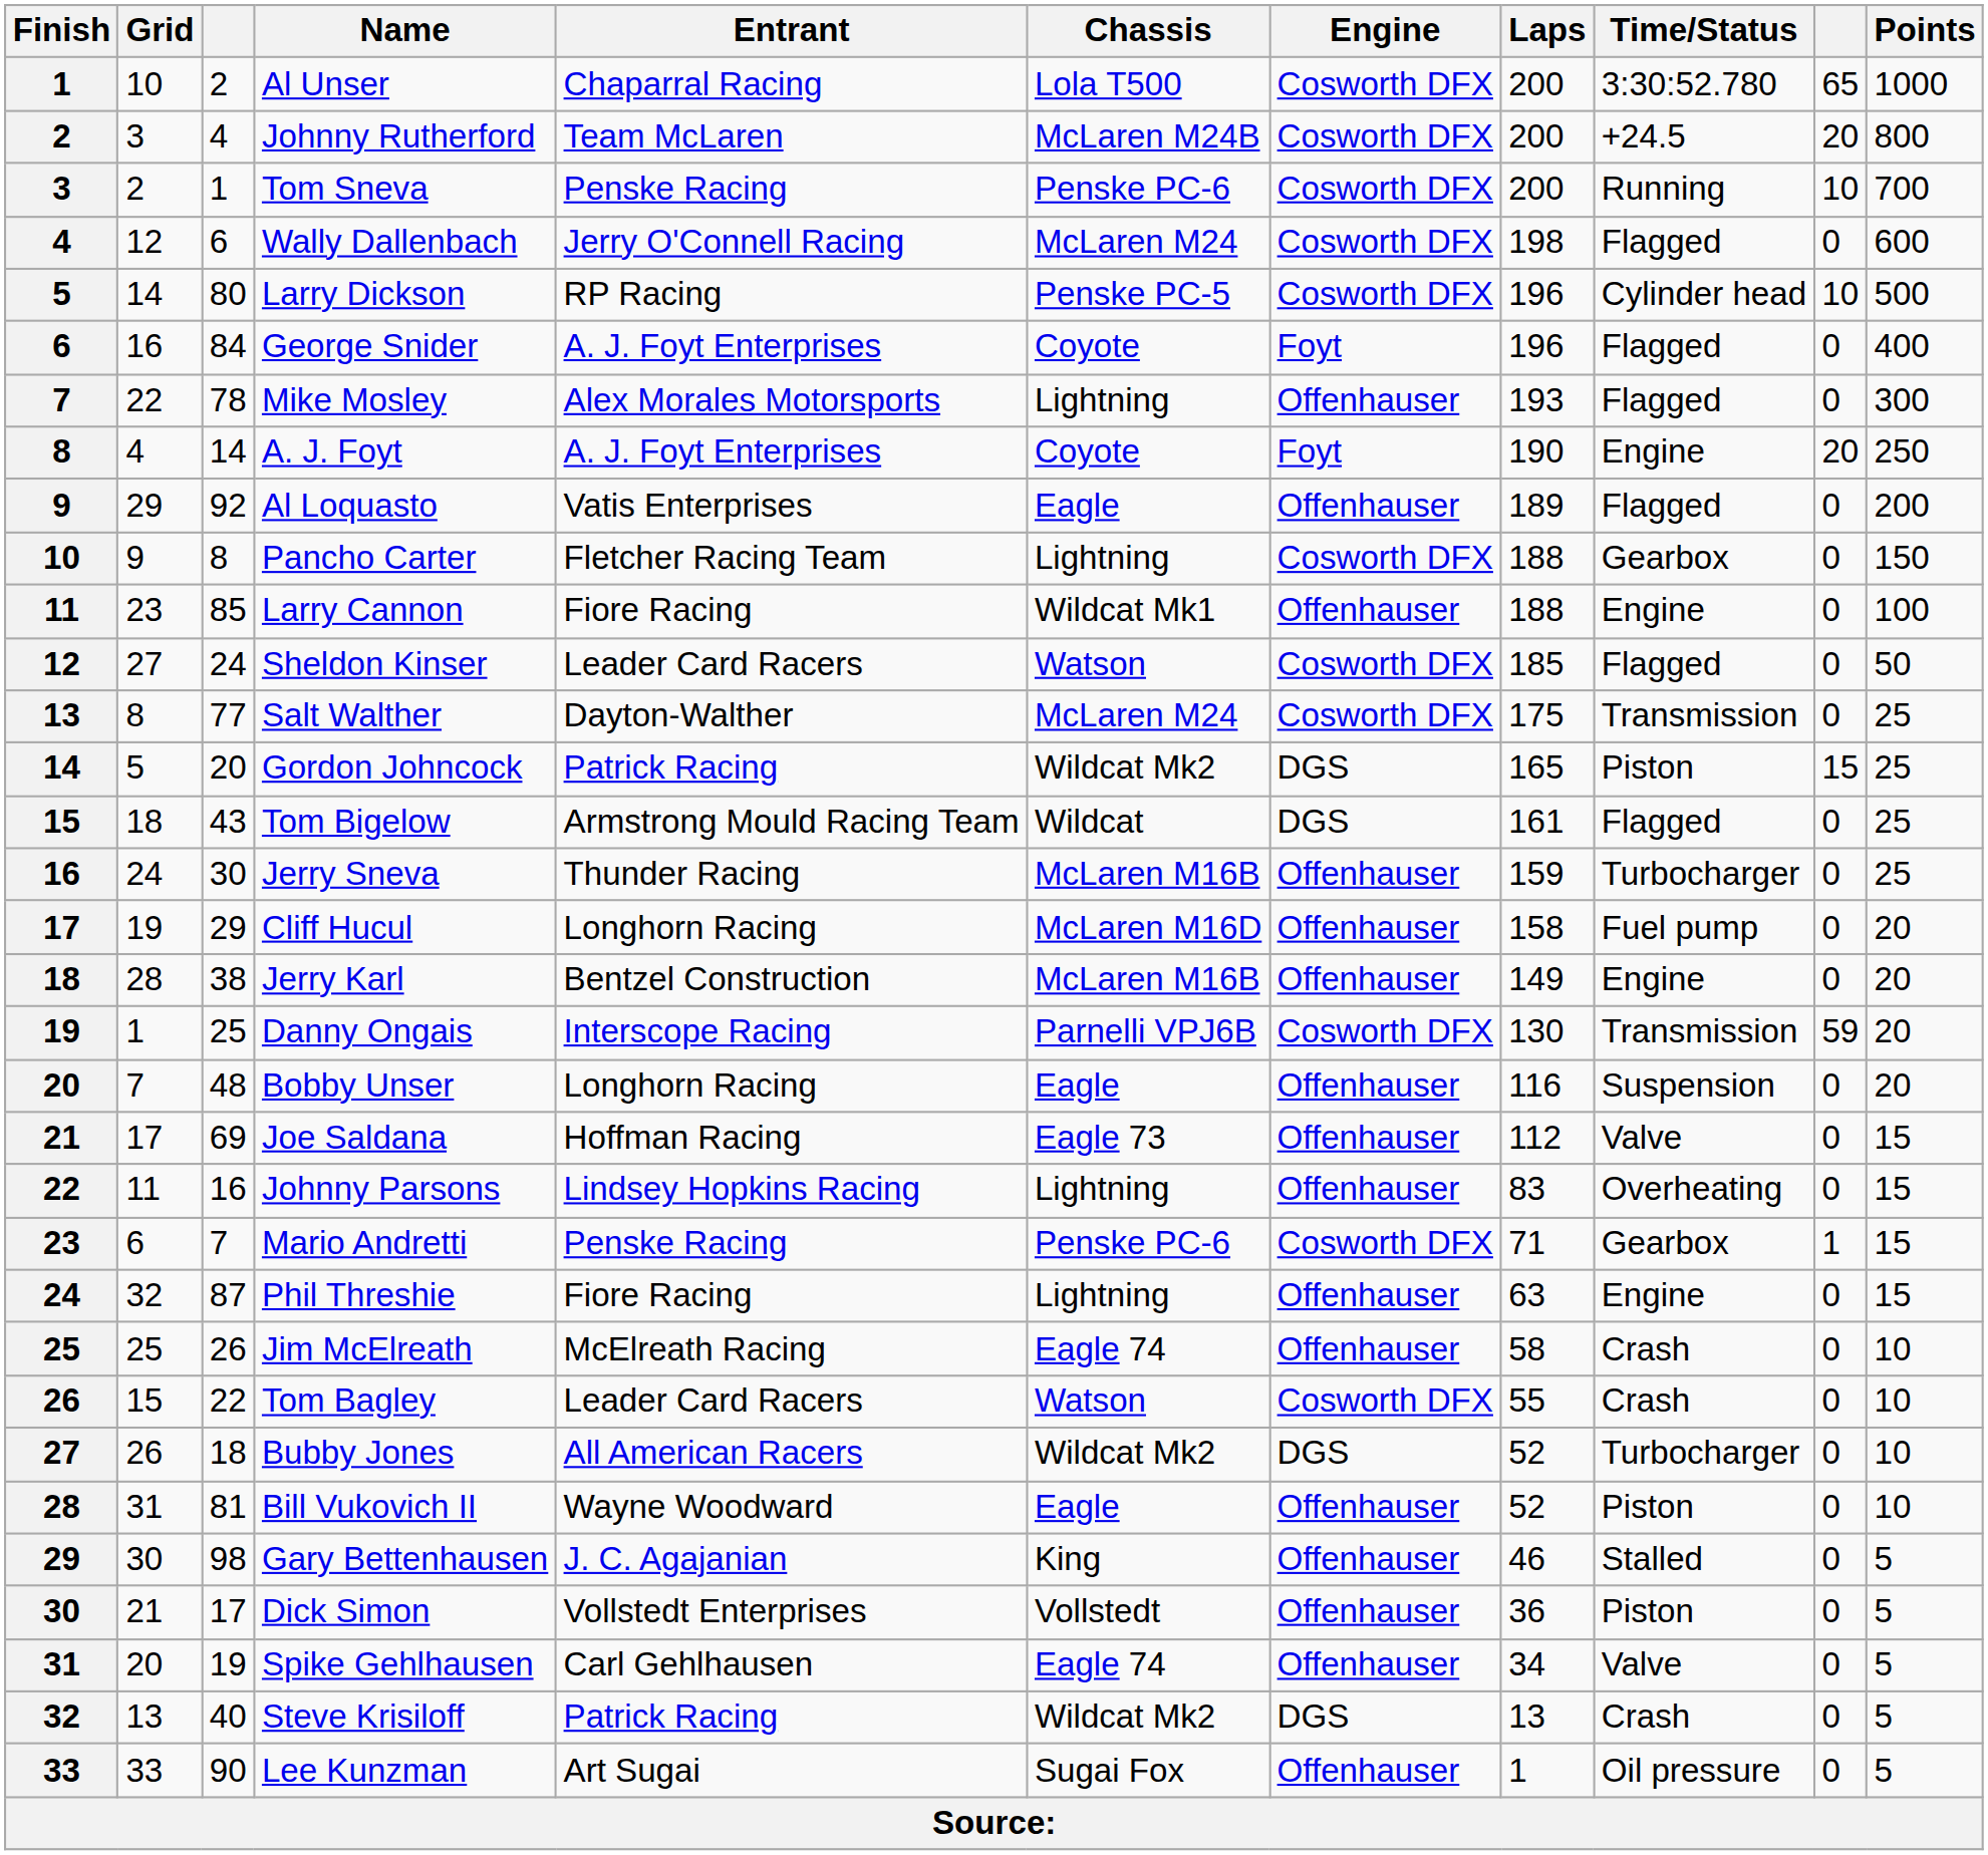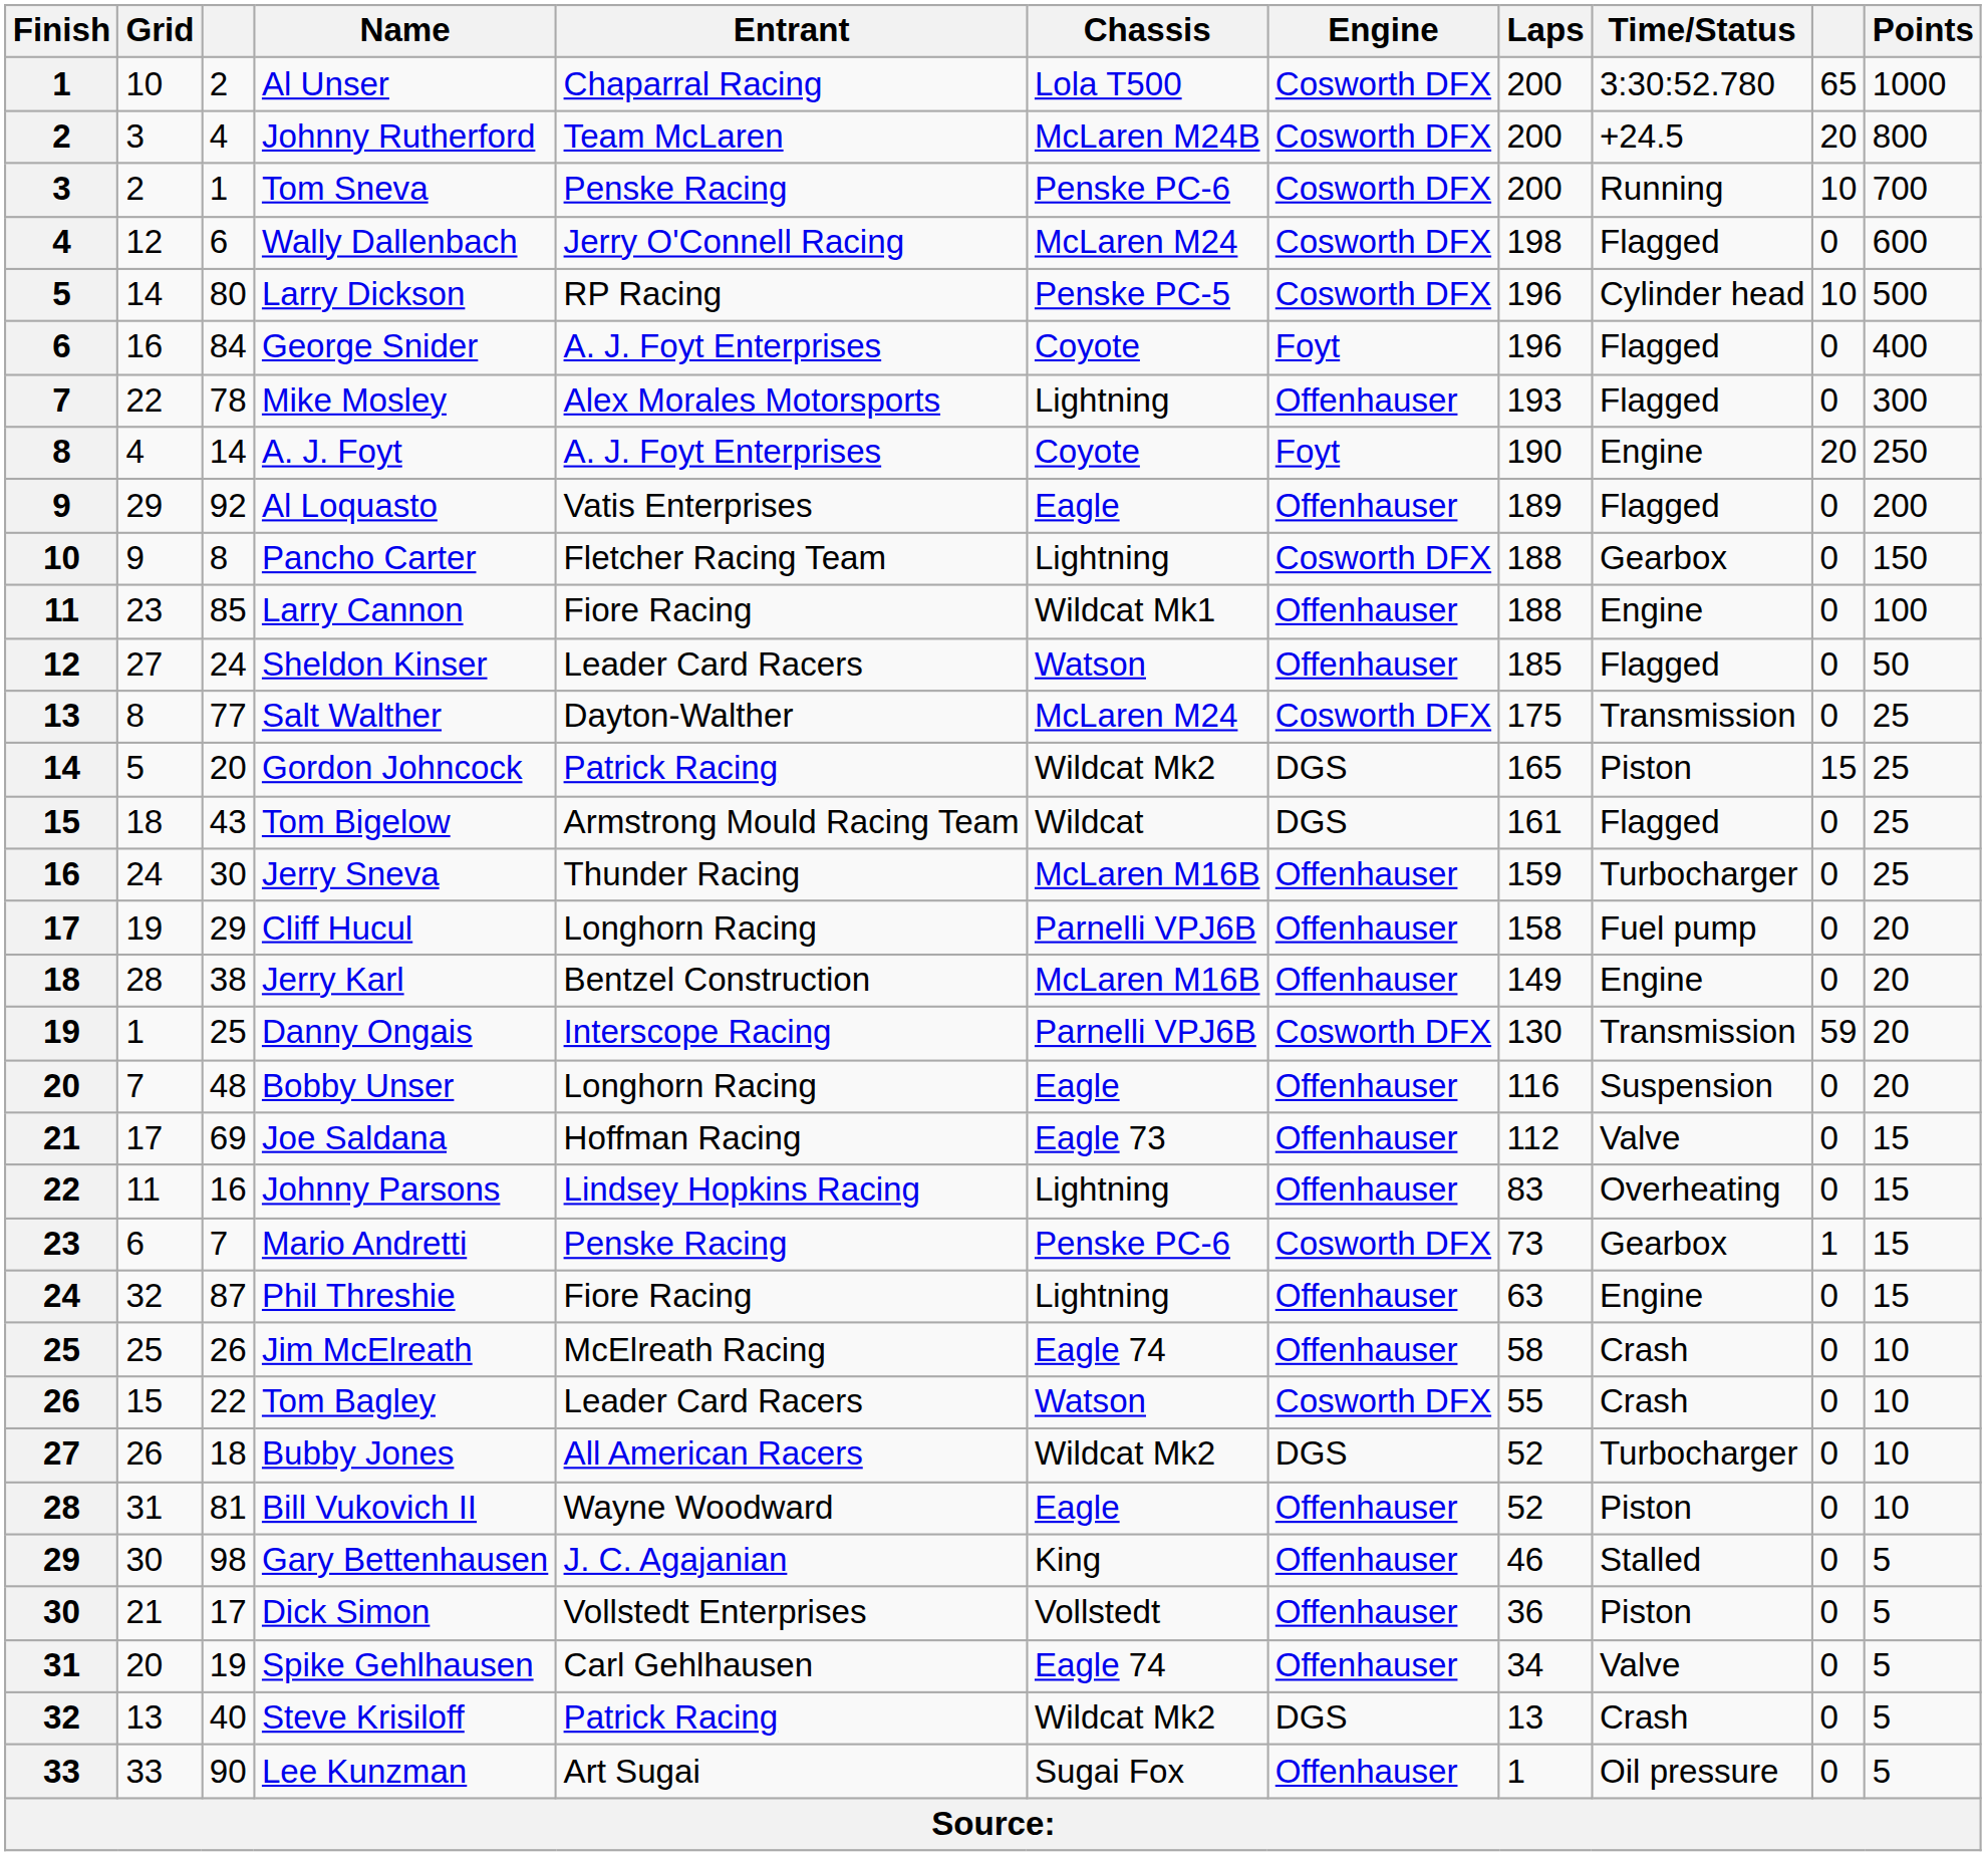 <table class="wikitable">
 <tr>
 <th>Finish</th>
 <th>Grid</th>
 <th></th>
 <th>Name</th>
 <th>Entrant</th>
 <th>Chassis</th>
 <th>Engine</th>
 <th>Laps</th>
 <th>Time/Status</th>
 <th></th>
 <th>Points</th>
 </tr>
 <tr>
 <th>1</th>
 <td>10</td>
 <td>2</td>
 <td> <a href='#'>Al Unser</a></td>
 <td><a href='#'>Chaparral Racing</a></td>
 <td><a href='#'>Lola T500</a></td>
 <td><a href='#'>Cosworth DFX</a></td>
 <td>200</td>
 <td>3:30:52.780</td>
 <td>65</td>
 <td>1000</td>
 </tr>
 <tr>
 <th>2</th>
 <td>3</td>
 <td>4</td>
 <td> <a href='#'>Johnny Rutherford</a></td>
 <td><a href='#'>Team McLaren</a></td>
 <td><a href='#'>McLaren M24B</a></td>
 <td><a href='#'>Cosworth DFX</a></td>
 <td>200</td>
 <td>+24.5</td>
 <td>20</td>
 <td>800</td>
 </tr>
 <tr>
 <th>3</th>
 <td>2</td>
 <td>1</td>
 <td> <a href='#'>Tom Sneva</a></td>
 <td><a href='#'>Penske Racing</a></td>
 <td><a href='#'>Penske PC-6</a></td>
 <td><a href='#'>Cosworth DFX</a></td>
 <td>200</td>
 <td>Running</td>
 <td>10</td>
 <td>700</td>
 </tr>
 <tr>
 <th>4</th>
 <td>12</td>
 <td>6</td>
 <td> <a href='#'>Wally Dallenbach</a></td>
 <td><a href='#'>Jerry O'Connell Racing</a></td>
 <td><a href='#'>McLaren M24</a></td>
 <td><a href='#'>Cosworth DFX</a></td>
 <td>198</td>
 <td>Flagged</td>
 <td>0</td>
 <td>600</td>
 </tr>
 <tr>
 <th>5</th>
 <td>14</td>
 <td>80</td>
 <td> <a href='#'>Larry Dickson</a></td>
 <td>RP Racing</td>
 <td><a href='#'>Penske PC-5</a></td>
 <td><a href='#'>Cosworth DFX</a></td>
 <td>196</td>
 <td>Cylinder head</td>
 <td>10</td>
 <td>500</td>
 </tr>
 <tr>
 <th>6</th>
 <td>16</td>
 <td>84</td>
 <td> <a href='#'>George Snider</a></td>
 <td><a href='#'>A. J. Foyt Enterprises</a></td>
 <td><a href='#'>Coyote</a></td>
 <td><a href='#'>Foyt</a></td>
 <td>196</td>
 <td>Flagged</td>
 <td>0</td>
 <td>400</td>
 </tr>
 <tr>
 <th>7</th>
 <td>22</td>
 <td>78</td>
 <td> <a href='#'>Mike Mosley</a></td>
 <td><a href='#'>Alex Morales Motorsports</a></td>
 <td>Lightning</td>
 <td><a href='#'>Offenhauser</a></td>
 <td>193</td>
 <td>Flagged</td>
 <td>0</td>
 <td>300</td>
 </tr>
 <tr>
 <th>8</th>
 <td>4</td>
 <td>14</td>
 <td> <a href='#'>A. J. Foyt</a></td>
 <td><a href='#'>A. J. Foyt Enterprises</a></td>
 <td><a href='#'>Coyote</a></td>
 <td><a href='#'>Foyt</a></td>
 <td>190</td>
 <td>Engine</td>
 <td>20</td>
 <td>250</td>
 </tr>
 <tr>
 <th>9</th>
 <td>29</td>
 <td>92</td>
 <td> <a href='#'>Al Loquasto</a></td>
 <td>Vatis Enterprises</td>
 <td><a href='#'>Eagle</a></td>
 <td><a href='#'>Offenhauser</a></td>
 <td>189</td>
 <td>Flagged</td>
 <td>0</td>
 <td>200</td>
 </tr>
 <tr>
 <th>10</th>
 <td>9</td>
 <td>8</td>
 <td> <a href='#'>Pancho Carter</a></td>
 <td>Fletcher Racing Team</td>
 <td>Lightning</td>
 <td><a href='#'>Cosworth DFX</a></td>
 <td>188</td>
 <td>Gearbox</td>
 <td>0</td>
 <td>150</td>
 </tr>
 <tr>
 <th>11</th>
 <td>23</td>
 <td>85</td>
 <td> <a href='#'>Larry Cannon</a></td>
 <td>Fiore Racing</td>
 <td>Wildcat Mk1</td>
 <td><a href='#'>Offenhauser</a></td>
 <td>188</td>
 <td>Engine</td>
 <td>0</td>
 <td>100</td>
 </tr>
 <tr>
 <th>12</th>
 <td>27</td>
 <td>24</td>
 <td> <a href='#'>Sheldon Kinser</a></td>
 <td>Leader Card Racers</td>
 <td><a href='#'>Watson</a></td>
-<td><a href='#'>Cosworth DFX</a></td>
+<td><a href='#'>Offenhauser</a></td>
 <td>185</td>
 <td>Flagged</td>
 <td>0</td>
 <td>50</td>
 </tr>
 <tr>
 <th>13</th>
 <td>8</td>
 <td>77</td>
 <td> <a href='#'>Salt Walther</a></td>
 <td>Dayton-Walther</td>
 <td><a href='#'>McLaren M24</a></td>
 <td><a href='#'>Cosworth DFX</a></td>
 <td>175</td>
 <td>Transmission</td>
 <td>0</td>
 <td>25</td>
 </tr>
 <tr>
 <th>14</th>
 <td>5</td>
 <td>20</td>
 <td> <a href='#'>Gordon Johncock</a></td>
 <td><a href='#'>Patrick Racing</a></td>
 <td>Wildcat Mk2</td>
 <td>DGS</td>
 <td>165</td>
 <td>Piston</td>
 <td>15</td>
 <td>25</td>
 </tr>
 <tr>
 <th>15</th>
 <td>18</td>
 <td>43</td>
 <td> <a href='#'>Tom Bigelow</a></td>
 <td>Armstrong Mould Racing Team</td>
 <td>Wildcat</td>
 <td>DGS</td>
 <td>161</td>
 <td>Flagged</td>
 <td>0</td>
 <td>25</td>
 </tr>
 <tr>
 <th>16</th>
 <td>24</td>
 <td>30</td>
 <td> <a href='#'>Jerry Sneva</a></td>
 <td>Thunder Racing</td>
 <td><a href='#'>McLaren M16B</a></td>
 <td><a href='#'>Offenhauser</a></td>
 <td>159</td>
 <td>Turbocharger</td>
 <td>0</td>
 <td>25</td>
 </tr>
 <tr>
 <th>17</th>
 <td>19</td>
 <td>29</td>
 <td> <a href='#'>Cliff Hucul</a></td>
 <td>Longhorn Racing</td>
-<td><a href='#'>McLaren M16D</a></td>
+<td><a href='#'>Parnelli VPJ6B</a></td>
 <td><a href='#'>Offenhauser</a></td>
 <td>158</td>
 <td>Fuel pump</td>
 <td>0</td>
 <td>20</td>
 </tr>
 <tr>
 <th>18</th>
 <td>28</td>
 <td>38</td>
 <td> <a href='#'>Jerry Karl</a></td>
 <td>Bentzel Construction</td>
 <td><a href='#'>McLaren M16B</a></td>
 <td><a href='#'>Offenhauser</a></td>
 <td>149</td>
 <td>Engine</td>
 <td>0</td>
 <td>20</td>
 </tr>
 <tr>
 <th>19</th>
 <td>1</td>
 <td>25</td>
 <td> <a href='#'>Danny Ongais</a></td>
 <td><a href='#'>Interscope Racing</a></td>
 <td><a href='#'>Parnelli VPJ6B</a></td>
 <td><a href='#'>Cosworth DFX</a></td>
 <td>130</td>
 <td>Transmission</td>
 <td>59</td>
 <td>20</td>
 </tr>
 <tr>
 <th>20</th>
 <td>7</td>
 <td>48</td>
 <td> <a href='#'>Bobby Unser</a></td>
 <td>Longhorn Racing</td>
 <td><a href='#'>Eagle</a></td>
 <td><a href='#'>Offenhauser</a></td>
 <td>116</td>
 <td>Suspension</td>
 <td>0</td>
 <td>20</td>
 </tr>
 <tr>
 <th>21</th>
 <td>17</td>
 <td>69</td>
 <td> <a href='#'>Joe Saldana</a></td>
 <td>Hoffman Racing</td>
 <td><a href='#'>Eagle</a> 73</td>
 <td><a href='#'>Offenhauser</a></td>
 <td>112</td>
 <td>Valve</td>
 <td>0</td>
 <td>15</td>
 </tr>
 <tr>
 <th>22</th>
 <td>11</td>
 <td>16</td>
 <td> <a href='#'>Johnny Parsons</a></td>
 <td><a href='#'>Lindsey Hopkins Racing</a></td>
 <td>Lightning</td>
 <td><a href='#'>Offenhauser</a></td>
 <td>83</td>
 <td>Overheating</td>
 <td>0</td>
 <td>15</td>
 </tr>
 <tr>
 <th>23</th>
 <td>6</td>
 <td>7</td>
 <td> <a href='#'>Mario Andretti</a></td>
 <td><a href='#'>Penske Racing</a></td>
 <td><a href='#'>Penske PC-6</a></td>
 <td><a href='#'>Cosworth DFX</a></td>
-<td>71</td>
+<td>73</td>
 <td>Gearbox</td>
 <td>1</td>
 <td>15</td>
 </tr>
 <tr>
 <th>24</th>
 <td>32</td>
 <td>87</td>
 <td> <a href='#'>Phil Threshie</a></td>
 <td>Fiore Racing</td>
 <td>Lightning</td>
 <td><a href='#'>Offenhauser</a></td>
 <td>63</td>
 <td>Engine</td>
 <td>0</td>
 <td>15</td>
 </tr>
 <tr>
 <th>25</th>
 <td>25</td>
 <td>26</td>
 <td> <a href='#'>Jim McElreath</a></td>
 <td>McElreath Racing</td>
 <td><a href='#'>Eagle</a> 74</td>
 <td><a href='#'>Offenhauser</a></td>
 <td>58</td>
 <td>Crash</td>
 <td>0</td>
 <td>10</td>
 </tr>
 <tr>
 <th>26</th>
 <td>15</td>
 <td>22</td>
 <td> <a href='#'>Tom Bagley</a></td>
 <td>Leader Card Racers</td>
 <td><a href='#'>Watson</a></td>
 <td><a href='#'>Cosworth DFX</a></td>
 <td>55</td>
 <td>Crash</td>
 <td>0</td>
 <td>10</td>
 </tr>
 <tr>
 <th>27</th>
 <td>26</td>
 <td>18</td>
 <td> <a href='#'>Bubby Jones</a></td>
 <td><a href='#'>All American Racers</a></td>
 <td>Wildcat Mk2</td>
 <td>DGS</td>
 <td>52</td>
 <td>Turbocharger</td>
 <td>0</td>
 <td>10</td>
 </tr>
 <tr>
 <th>28</th>
 <td>31</td>
 <td>81</td>
 <td> <a href='#'>Bill Vukovich II</a></td>
 <td>Wayne Woodward</td>
 <td><a href='#'>Eagle</a></td>
 <td><a href='#'>Offenhauser</a></td>
 <td>52</td>
 <td>Piston</td>
 <td>0</td>
 <td>10</td>
 </tr>
 <tr>
 <th>29</th>
 <td>30</td>
 <td>98</td>
 <td> <a href='#'>Gary Bettenhausen</a></td>
 <td><a href='#'>J. C. Agajanian</a></td>
 <td>King</td>
 <td><a href='#'>Offenhauser</a></td>
 <td>46</td>
 <td>Stalled</td>
 <td>0</td>
 <td>5</td>
 </tr>
 <tr>
 <th>30</th>
 <td>21</td>
 <td>17</td>
 <td> <a href='#'>Dick Simon</a></td>
 <td>Vollstedt Enterprises</td>
 <td>Vollstedt</td>
 <td><a href='#'>Offenhauser</a></td>
 <td>36</td>
 <td>Piston</td>
 <td>0</td>
 <td>5</td>
 </tr>
 <tr>
 <th>31</th>
 <td>20</td>
 <td>19</td>
 <td> <a href='#'>Spike Gehlhausen</a></td>
 <td>Carl Gehlhausen</td>
 <td><a href='#'>Eagle</a> 74</td>
 <td><a href='#'>Offenhauser</a></td>
 <td>34</td>
 <td>Valve</td>
 <td>0</td>
 <td>5</td>
 </tr>
 <tr>
 <th>32</th>
 <td>13</td>
 <td>40</td>
 <td> <a href='#'>Steve Krisiloff</a></td>
 <td><a href='#'>Patrick Racing</a></td>
 <td>Wildcat Mk2</td>
 <td>DGS</td>
 <td>13</td>
 <td>Crash</td>
 <td>0</td>
 <td>5</td>
 </tr>
 <tr>
 <th>33</th>
 <td>33</td>
 <td>90</td>
 <td> <a href='#'>Lee Kunzman</a></td>
 <td>Art Sugai</td>
 <td>Sugai Fox</td>
 <td><a href='#'>Offenhauser</a></td>
 <td>1</td>
 <td>Oil pressure</td>
 <td>0</td>
 <td>5</td>
 </tr>
 <tr>
 <th colspan=11>Source:</th>
 </tr>
 </table>
